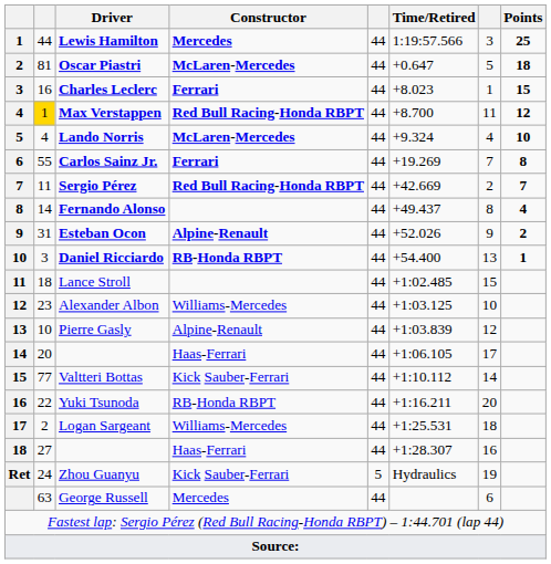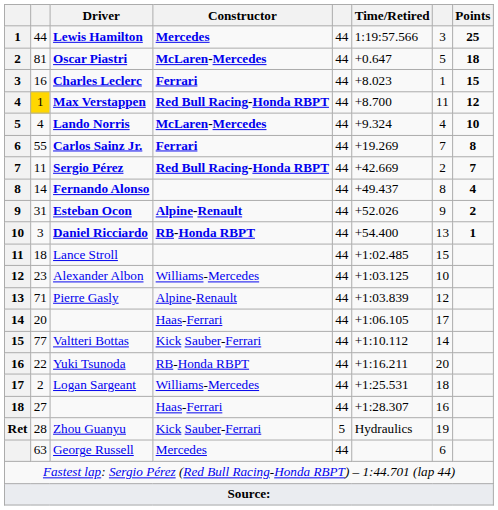 <table class="wikitable sortable" style="font-size: 85%;">
 <tr>
 <th scope="col"></th>
 <th scope="col"></th>
 <th scope="col">Driver</th>
 <th scope="col">Constructor</th>
 <th class="unsortable" scope="col"></th>
 <th class="unsortable" scope="col">Time/Retired</th>
 <th scope="col"></th>
 <th scope="col">Points</th>
 </tr>
 <tr>
 <th>1</th>
 <td align=center>44</td>
 <td data-sort-value="ham"> <strong><a href='#'>Lewis Hamilton</a></strong></td>
 <td><strong><a href='#'>Mercedes</a></strong></td>
 <td align=center>44</td>
 <td>1:19:57.566</td>
 <td align=center>3</td>
 <td align=center><strong>25</strong></td>
 </tr>
 <tr>
 <th>2</th>
 <td align=center>81</td>
 <td data-sort-value="pia"> <strong><a href='#'>Oscar Piastri</a></strong></td>
 <td><strong><a href='#'>McLaren</a>-<a href='#'>Mercedes</a></strong></td>
 <td align=center>44</td>
 <td>+0.647</td>
 <td align=center>5</td>
 <td align=center><strong>18</strong></td>
 </tr>
 <tr>
 <th>3</th>
 <td align=center>16</td>
 <td data-sort-value="lec"> <strong><a href='#'>Charles Leclerc</a></strong></td>
 <td><strong><a href='#'>Ferrari</a></strong></td>
 <td align=center>44</td>
 <td>+8.023</td>
 <td align=center>1</td>
 <td align=center><strong>15</strong></td>
 </tr>
 <tr>
 <th>4</th>
 <td align=center style="background: gold;">1</td>
 <td data-sort-value="ver"><strong> <a href='#'>Max Verstappen</a></strong></td>
 <td><strong><a href='#'>Red Bull Racing</a>-<a href='#'>Honda RBPT</a></strong></td>
 <td align=center>44</td>
 <td>+8.700</td>
 <td align=center>11</td>
 <td align=center><strong>12</strong></td>
 </tr>
 <tr>
 <th>5</th>
 <td align=center>4</td>
 <td data-sort-value="nor"> <strong><a href='#'>Lando Norris</a></strong></td>
 <td><strong><a href='#'>McLaren</a>-<a href='#'>Mercedes</a></strong></td>
 <td align=center>44</td>
 <td>+9.324</td>
 <td align=center>4</td>
 <td align=center><strong>10</strong></td>
 </tr>
 <tr>
 <th>6</th>
 <td align=center>55</td>
 <td data-sort-value="sai"> <strong><a href='#'>Carlos Sainz Jr.</a></strong></td>
 <td><strong><a href='#'>Ferrari</a></strong></td>
 <td align=center>44</td>
 <td>+19.269</td>
 <td align=center>7</td>
 <td align=center><strong>8</strong></td>
 </tr>
 <tr>
 <th>7</th>
 <td align=center>11</td>
 <td data-sort-value="per"> <strong><a href='#'>Sergio Pérez</a></strong></td>
 <td><strong><a href='#'>Red Bull Racing</a>-<a href='#'>Honda RBPT</a></strong></td>
 <td align=center>44</td>
 <td>+42.669</td>
 <td align=center>2</td>
 <td align=center><strong>7</strong></td>
 </tr>
 <tr>
 <th>8</th>
 <td align=center>14</td>
 <td data-sort-value="alo"> <strong><a href='#'>Fernando Alonso</a></strong></td>
 <td><strong></strong></td>
 <td align=center>44</td>
 <td>+49.437</td>
 <td align=center>8</td>
 <td align=center><strong>4</strong></td>
 </tr>
 <tr>
 <th>9</th>
 <td align=center>31</td>
 <td data-sort-value="oco"> <strong><a href='#'>Esteban Ocon</a></strong></td>
 <td><strong><a href='#'>Alpine</a>-<a href='#'>Renault</a></strong></td>
 <td align=center>44</td>
 <td>+52.026</td>
 <td align=center>9</td>
 <td align=center><strong>2</strong></td>
 </tr>
 <tr>
 <th>10</th>
 <td align=center>3</td>
 <td data-sort-value="ric"> <strong><a href='#'>Daniel Ricciardo</a></strong></td>
 <td><strong><a href='#'>RB</a>-<a href='#'>Honda RBPT</a></strong></td>
 <td align=center>44</td>
 <td>+54.400</td>
 <td align=center>13</td>
 <td align=center><strong>1</strong></td>
 </tr>
 <tr>
 <th>11</th>
 <td align=center>18</td>
 <td data-sort-value="str"> <a href='#'>Lance Stroll</a></td>
 <td></td>
 <td align=center>44</td>
 <td>+1:02.485</td>
 <td align=center>15</td>
 <td></td>
 </tr>
 <tr>
 <th>12</th>
 <td align=center>23</td>
 <td data-sort-value="alb"> <a href='#'>Alexander Albon</a></td>
 <td><a href='#'>Williams</a>-<a href='#'>Mercedes</a></td>
 <td align=center>44</td>
 <td>+1:03.125</td>
 <td align=center>10</td>
 <td></td>
 </tr>
 <tr>
 <th>13</th>
-<td align=center>10</td>
+<td align=center>71</td>
 <td data-sort-value="gas"> <a href='#'>Pierre Gasly</a></td>
 <td><a href='#'>Alpine</a>-<a href='#'>Renault</a></td>
 <td align=center>44</td>
 <td>+1:03.839</td>
 <td align=center>12</td>
 <td></td>
 </tr>
 <tr>
 <th>14</th>
 <td align=center>20</td>
 <td data-sort-value="mag"></td>
 <td><a href='#'>Haas</a>-<a href='#'>Ferrari</a></td>
 <td align=center>44</td>
 <td>+1:06.105</td>
 <td align=center>17</td>
 <td></td>
 </tr>
 <tr>
 <th>15</th>
 <td align=center>77</td>
 <td data-sort-value="bot"> <a href='#'>Valtteri Bottas</a></td>
 <td><a href='#'>Kick</a> <a href='#'>Sauber</a>-<a href='#'>Ferrari</a></td>
 <td align=center>44</td>
 <td>+1:10.112</td>
 <td align=center>14</td>
 <td></td>
 </tr>
 <tr>
 <th>16</th>
 <td align=center>22</td>
 <td data-sort-value="tsu"> <a href='#'>Yuki Tsunoda</a></td>
 <td><a href='#'>RB</a>-<a href='#'>Honda RBPT</a></td>
 <td align=center>44</td>
 <td>+1:16.211</td>
 <td align=center>20</td>
 <td></td>
 </tr>
 <tr>
 <th>17</th>
 <td align=center>2</td>
 <td data-sort-value="sar"> <a href='#'>Logan Sargeant</a></td>
 <td><a href='#'>Williams</a>-<a href='#'>Mercedes</a></td>
 <td align=center>44</td>
 <td>+1:25.531</td>
 <td align=center>18</td>
 <td></td>
 </tr>
 <tr>
 <th>18</th>
 <td align=center>27</td>
 <td data-sort-value="hul"></td>
 <td><a href='#'>Haas</a>-<a href='#'>Ferrari</a></td>
 <td align=center>44</td>
 <td>+1:28.307</td>
 <td align=center>16</td>
 <td></td>
 </tr>
 <tr>
 <th>Ret</th>
-<td align=center>24</td>
+<td align=center>28</td>
 <td data-sort-value="zho"> <a href='#'>Zhou Guanyu</a></td>
 <td><a href='#'>Kick</a> <a href='#'>Sauber</a>-<a href='#'>Ferrari</a></td>
 <td align=center>5</td>
 <td>Hydraulics</td>
 <td align=center>19</td>
 <td></td>
 </tr>
 <tr>
 <th scope="row" data-sort-value="20"></th>
 <td align=center>63</td>
 <td data-sort-value="rus"> <a href='#'>George Russell</a></td>
 <td><a href='#'>Mercedes</a></td>
 <td align=center>44</td>
 <td></td>
 <td align=center>6</td>
 <td></td>
 </tr>
 <tr class="sortbottom">
 <td colspan="8" align="center"><em><a href='#'>Fastest lap</a>:</em>  <em><a href='#'>Sergio Pérez</a> (<a href='#'>Red Bull Racing</a>-<a href='#'>Honda RBPT</a>) – 1:44.701 (lap 44)</em></td>
 </tr>
 <tr class="sortbottom">
 <td colspan="8" style="background-color:#eaecf0;text-align:center"><strong>Source:</strong></td>
 </tr>
 </table>
